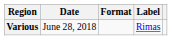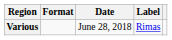 <table class="wikitable plainrowheaders">
 <tr>
 <th scope="col">Region</th>
+<th scope="col">Format</th>
 <th scope="col">Date</th>
-<th scope="col">Format</th>
 <th scope="col">Label</th>
 <th scope="col"></th>
 </tr>
 <tr>
 <th scope="row">Various</th>
+<td></td>
 <td>June 28, 2018</td>
-<td></td>
 <td><a href='#'>Rimas</a></td>
 <td style="text-align:center"></td>
 </tr>
 </table>
